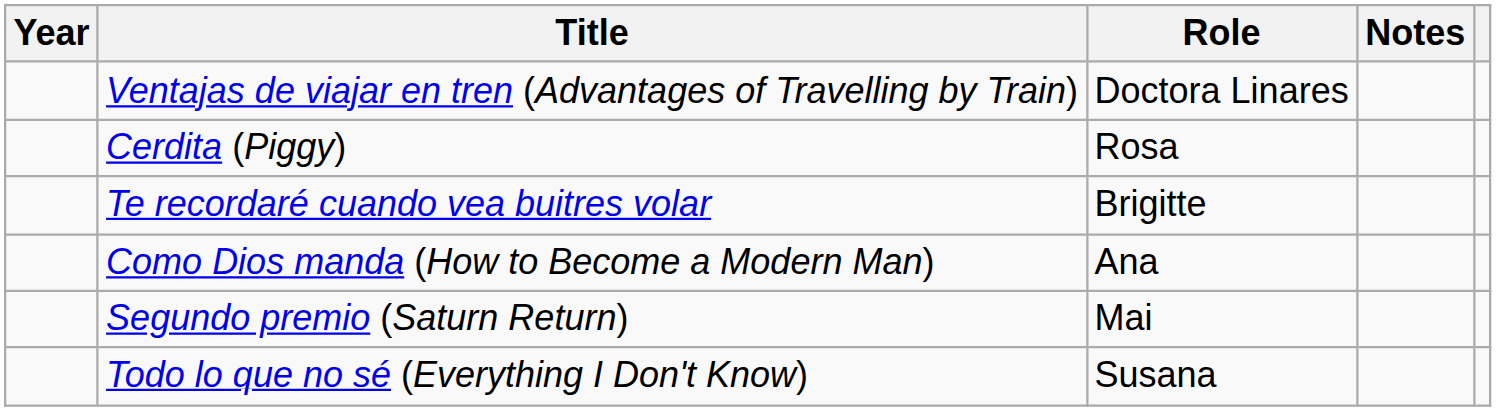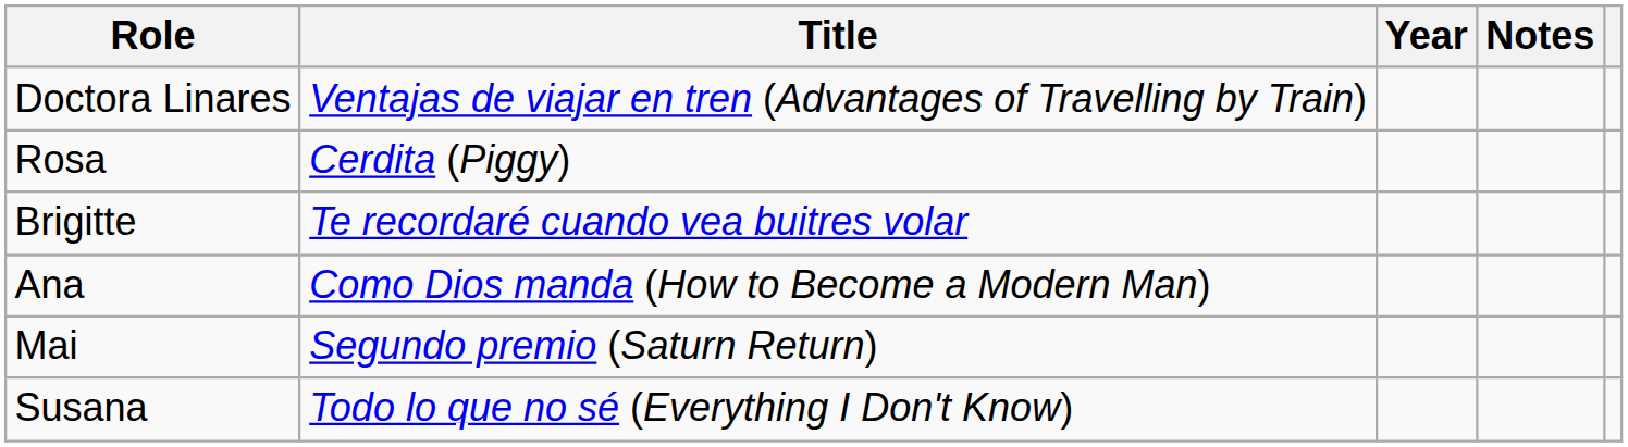 <table class="wikitable sortable">
 <tr>
+<th>Role</th>
+<th>Title</th>
 <th>Year</th>
-<th>Title</th>
-<th>Role</th>
 <th class = "unsortable">Notes</th>
 <th class = "unsortable"></th>
 </tr>
 <tr>
+<td>Doctora Linares</td>
+<td><em><a href='#'>Ventajas de viajar en tren</a></em> (<em>Advantages of Travelling by Train</em>)</td>
 <td></td>
-<td><em><a href='#'>Ventajas de viajar en tren</a></em> (<em>Advantages of Travelling by Train</em>)</td>
-<td>Doctora Linares</td>
 <td></td>
 <td></td>
 </tr>
 <tr>
+<td>Rosa</td>
+<td><em><a href='#'>Cerdita</a></em> (<em>Piggy</em>)</td>
 <td></td>
-<td><em><a href='#'>Cerdita</a></em> (<em>Piggy</em>)</td>
-<td>Rosa</td>
 <td></td>
 <td></td>
 </tr>
 <tr>
+<td>Brigitte</td>
+<td><em><a href='#'>Te recordaré cuando vea buitres volar</a></em></td>
 <td></td>
-<td><em><a href='#'>Te recordaré cuando vea buitres volar</a></em></td>
-<td>Brigitte</td>
 <td></td>
 <td></td>
 </tr>
 <tr>
+<td>Ana</td>
+<td><em><a href='#'>Como Dios manda</a></em> (<em>How to Become a Modern Man</em>)</td>
 <td></td>
-<td><em><a href='#'>Como Dios manda</a></em> (<em>How to Become a Modern Man</em>)</td>
-<td>Ana</td>
 <td></td>
 <td></td>
 </tr>
 <tr>
+<td>Mai</td>
+<td><em><a href='#'>Segundo premio</a></em> (<em>Saturn Return</em>)</td>
 <td></td>
-<td><em><a href='#'>Segundo premio</a></em> (<em>Saturn Return</em>)</td>
-<td>Mai</td>
 <td></td>
 <td></td>
 </tr>
 <tr>
+<td>Susana</td>
+<td><em><a href='#'>Todo lo que no sé</a></em> (<em>Everything I Don't Know</em>)</td>
 <td></td>
-<td><em><a href='#'>Todo lo que no sé</a></em> (<em>Everything I Don't Know</em>)</td>
-<td>Susana</td>
 <td></td>
 <td></td>
 </tr>
 </table>
